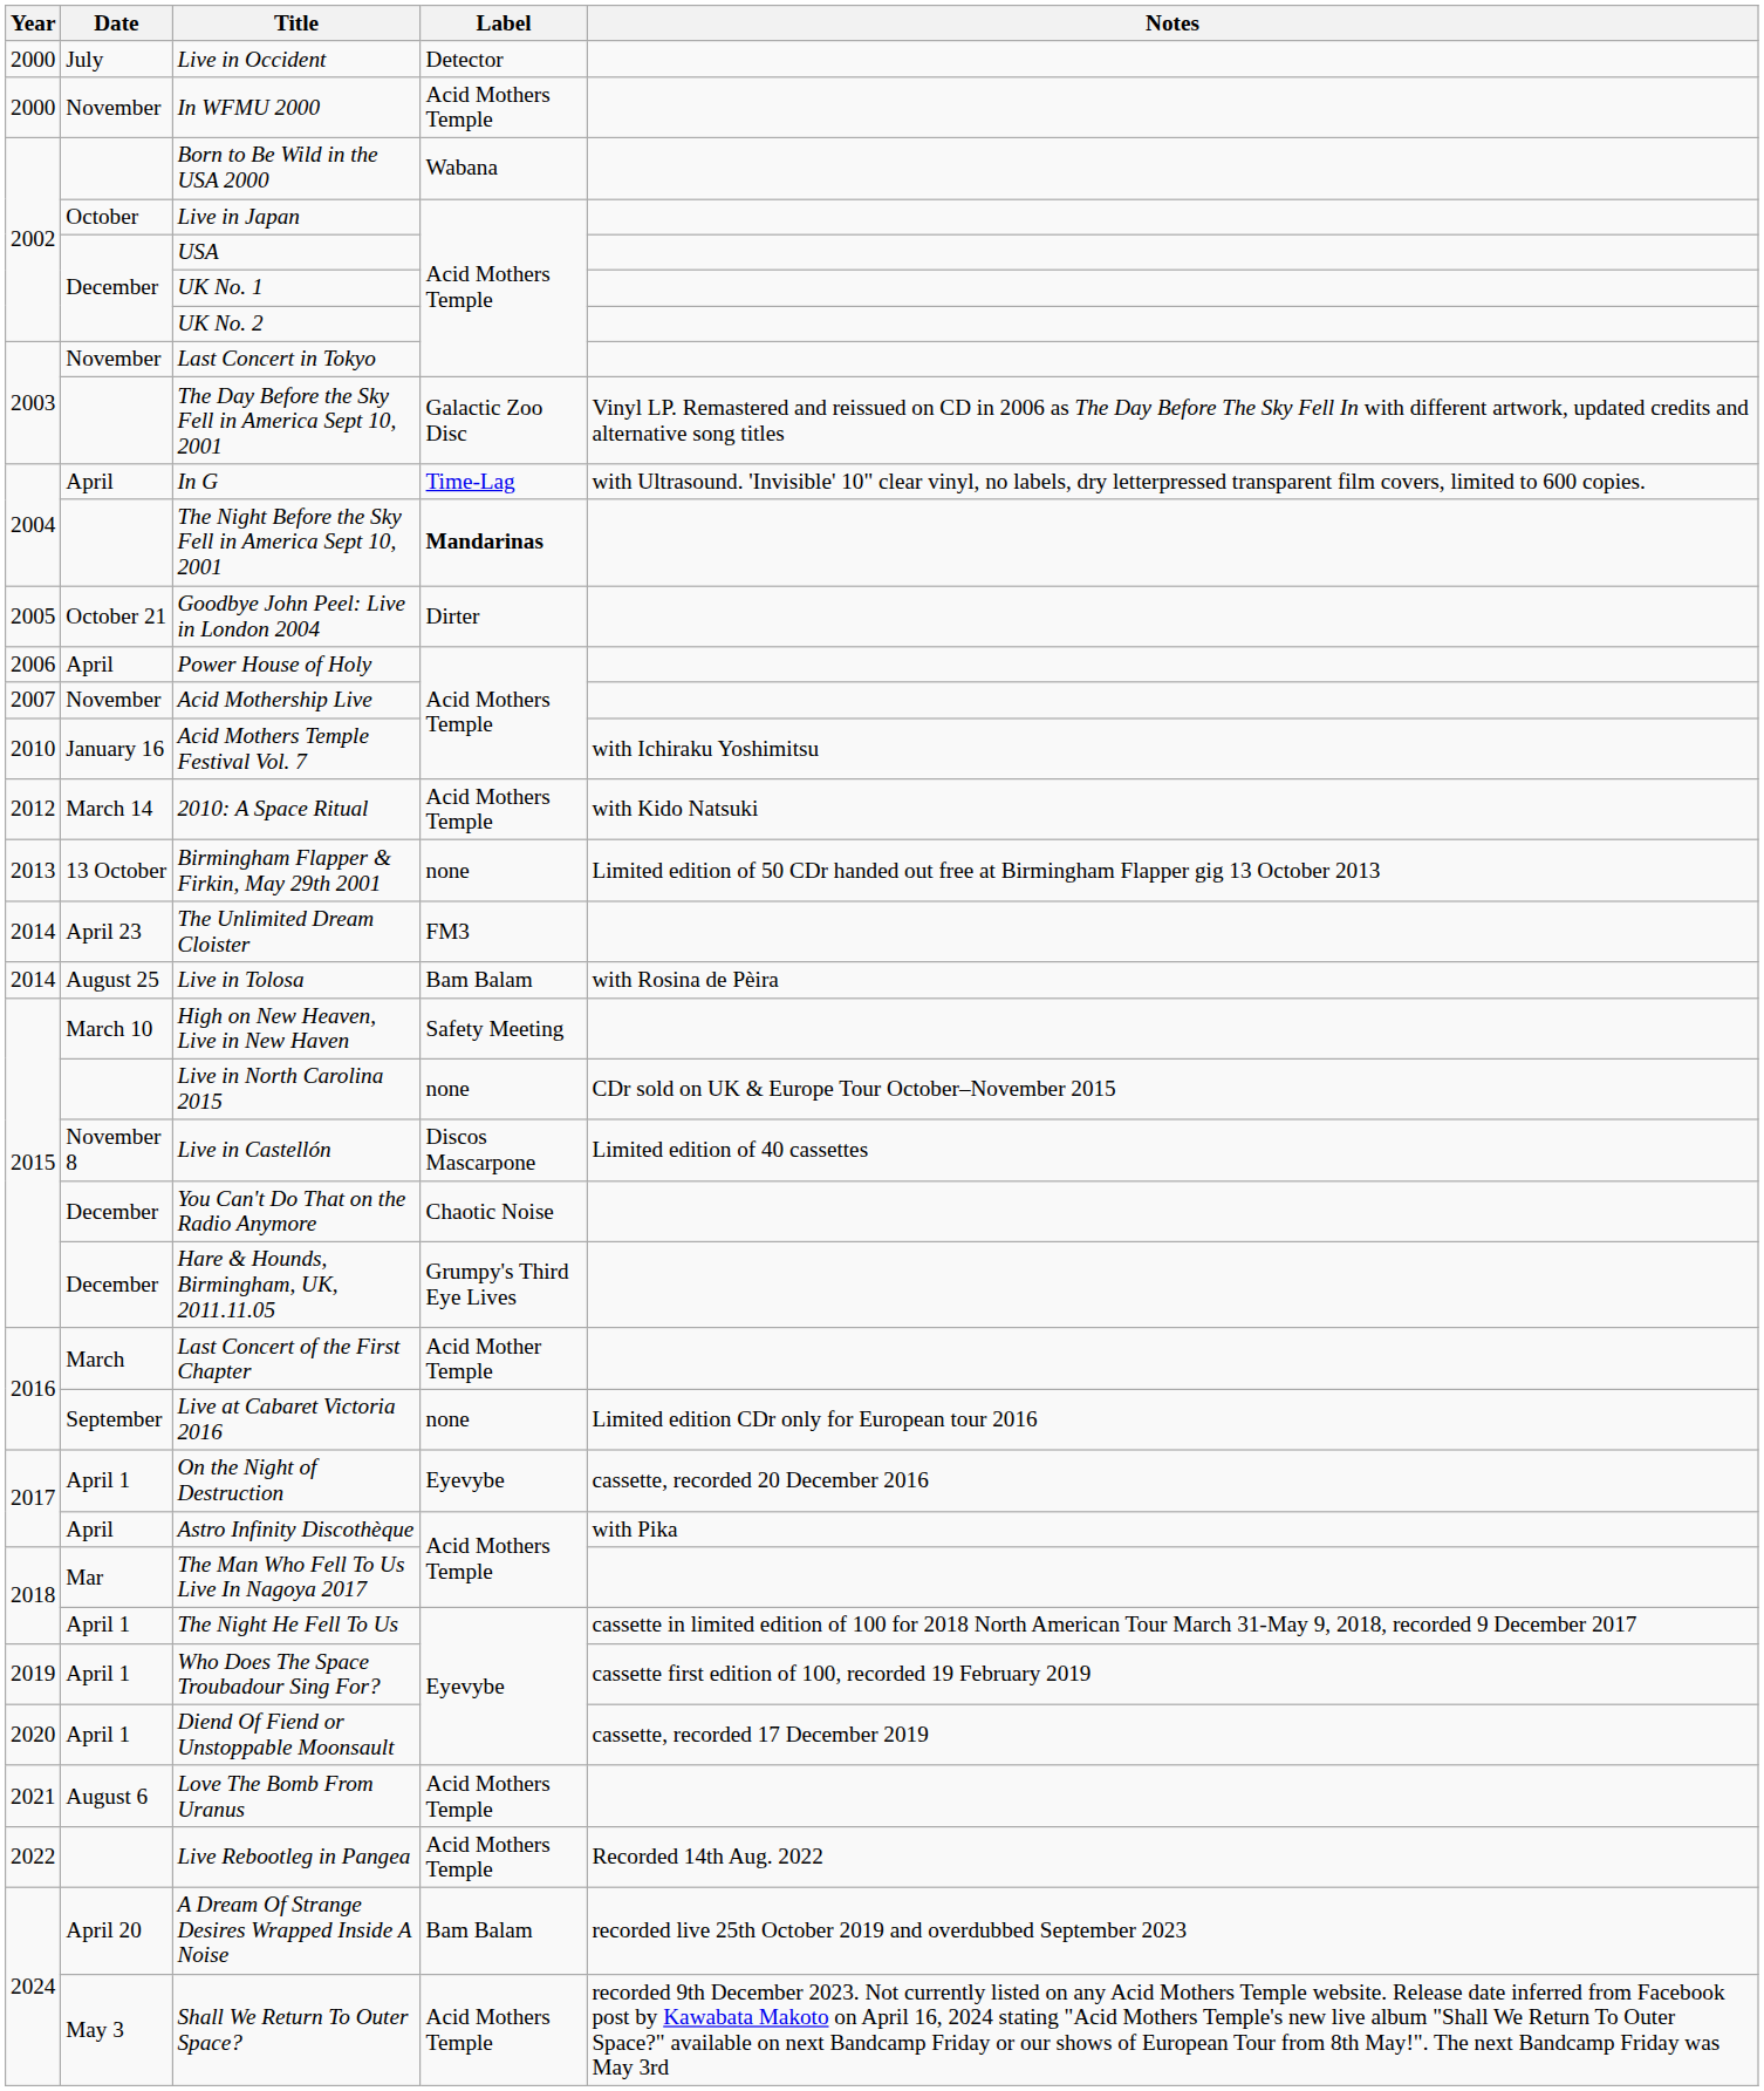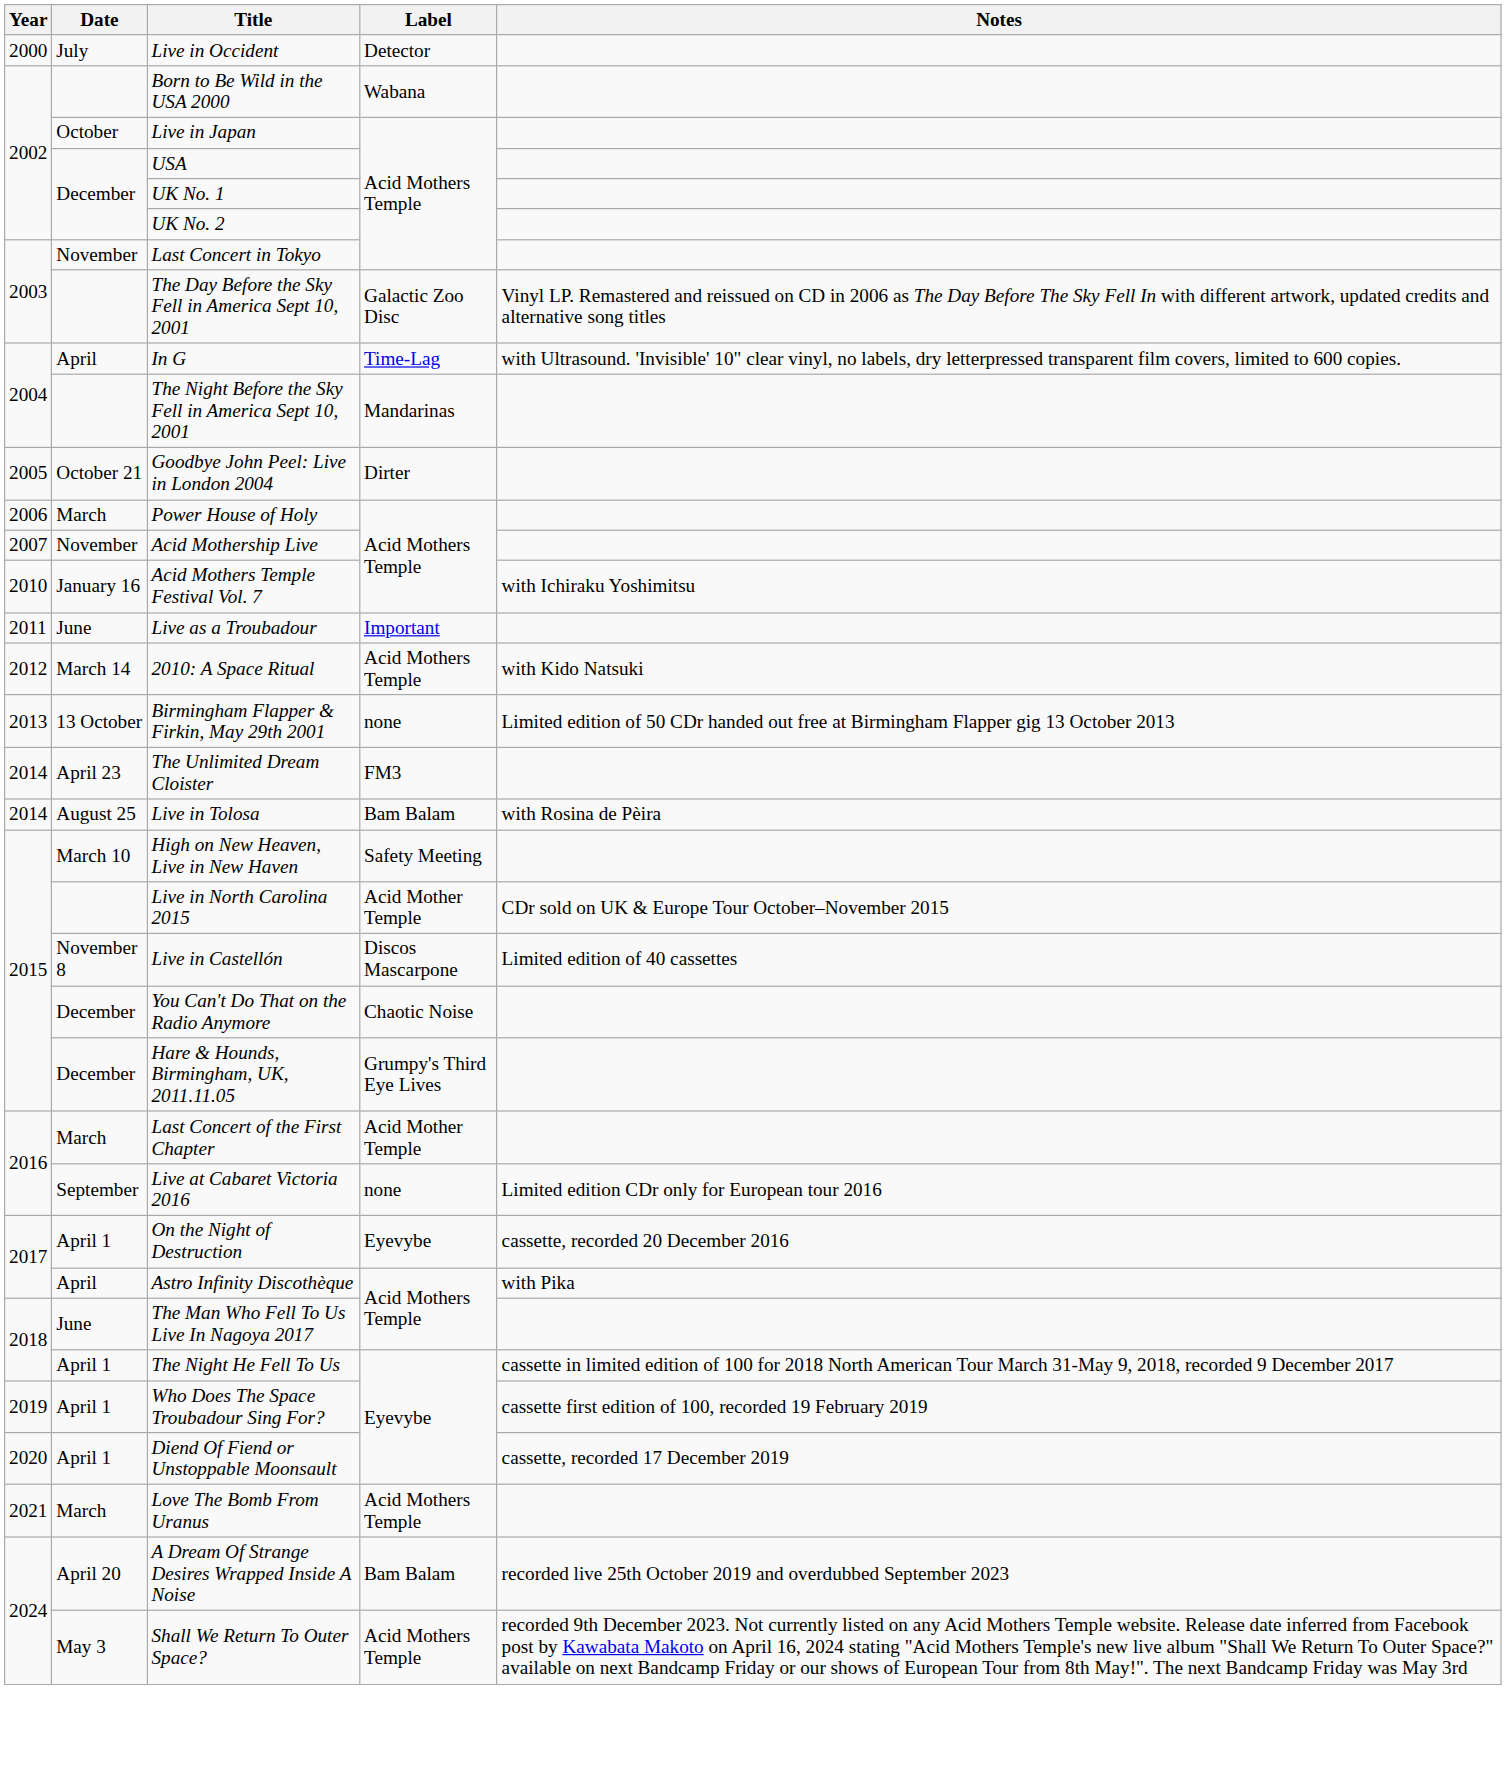 <table class="wikitable">
 <tr>
 <th>Year</th>
 <th>Date</th>
 <th>Title</th>
 <th>Label</th>
 <th>Notes</th>
 </tr>
 <tr>
 <td>2000</td>
 <td>July</td>
 <td><em>Live in Occident</em></td>
 <td>Detector</td>
-<td></td>
-</tr>
-<tr>
-<td>2000</td>
-<td>November</td>
-<td><em>In WFMU 2000</em></td>
-<td>Acid Mothers Temple</td>
 <td></td>
 </tr>
 <tr>
 <td rowspan=5>2002</td>
 <td></td>
 <td><em>Born to Be Wild in the USA 2000</em></td>
 <td>Wabana</td>
 <td></td>
 </tr>
 <tr>
 <td>October</td>
 <td><em>Live in Japan</em></td>
 <td rowspan=5>Acid Mothers Temple</td>
 <td></td>
 </tr>
 <tr>
 <td rowspan=3>December</td>
 <td><em>USA</em></td>
 <td></td>
 </tr>
 <tr>
 <td><em>UK No. 1</em></td>
 <td></td>
 </tr>
 <tr>
 <td><em>UK No. 2</em></td>
 <td></td>
 </tr>
 <tr>
 <td rowspan=2>2003</td>
 <td>November</td>
 <td><em>Last Concert in Tokyo</em></td>
 <td></td>
 </tr>
 <tr>
 <td></td>
 <td><em>The Day Before the Sky Fell in America Sept 10, 2001</em></td>
 <td>Galactic Zoo Disc</td>
 <td>Vinyl LP. Remastered and reissued on CD in 2006 as <em>The Day Before The Sky Fell In</em> with different artwork, updated credits and alternative song titles</td>
 </tr>
 <tr>
 <td rowspan=2>2004</td>
 <td>April</td>
 <td><em>In G</em></td>
 <td><a href='#'>Time-Lag</a></td>
 <td>with Ultrasound. 'Invisible' 10" clear vinyl, no labels, dry letterpressed transparent film covers, limited to 600 copies.</td>
 </tr>
 <tr>
 <td></td>
 <td><em>The Night Before the Sky Fell in America Sept 10, 2001</em></td>
-<td><strong>Mandarinas</strong></td>
+<td>Mandarinas</td>
 <td></td>
 </tr>
 <tr>
 <td>2005</td>
 <td>October 21</td>
 <td><em>Goodbye John Peel: Live in London 2004</em></td>
 <td>Dirter</td>
 <td></td>
 </tr>
 <tr>
 <td>2006</td>
-<td>April</td>
+<td>March</td>
 <td><em>Power House of Holy</em></td>
 <td rowspan=3>Acid Mothers Temple</td>
 <td></td>
 </tr>
 <tr>
 <td>2007</td>
 <td>November</td>
 <td><em>Acid Mothership Live</em></td>
 <td></td>
 </tr>
 <tr>
 <td>2010</td>
 <td>January 16</td>
 <td><em>Acid Mothers Temple Festival Vol. 7</em></td>
 <td>with Ichiraku Yoshimitsu</td>
+</tr>
+<tr>
+<td>2011</td>
+<td>June</td>
+<td><em>Live as a Troubadour</em></td>
+<td><a href='#'>Important</a></td>
+<td></td>
 </tr>
 <tr>
 <td>2012</td>
 <td>March 14</td>
 <td><em>2010: A Space Ritual</em></td>
 <td>Acid Mothers Temple</td>
 <td>with Kido Natsuki</td>
 </tr>
 <tr>
 <td>2013</td>
 <td>13 October</td>
 <td><em>Birmingham Flapper & Firkin, May 29th 2001</em></td>
 <td>none</td>
 <td>Limited edition of 50 CDr handed out free at Birmingham Flapper gig 13 October 2013</td>
 </tr>
 <tr>
 <td>2014</td>
 <td>April 23</td>
 <td><em>The Unlimited Dream Cloister</em></td>
 <td>FM3</td>
 <td></td>
 </tr>
 <tr>
 <td>2014</td>
 <td>August 25</td>
 <td><em>Live in Tolosa</em></td>
 <td>Bam Balam</td>
 <td>with Rosina de Pèira</td>
 </tr>
 <tr>
 <td rowspan=5>2015</td>
 <td>March 10</td>
 <td><em>High on New Heaven, Live in New Haven</em></td>
 <td>Safety Meeting</td>
 <td></td>
 </tr>
 <tr>
 <td></td>
 <td><em>Live in North Carolina 2015</em></td>
-<td>none</td>
+<td>Acid Mother Temple</td>
 <td>CDr sold on UK & Europe Tour October–November 2015</td>
 </tr>
 <tr>
 <td>November 8</td>
 <td><em>Live in Castellón</em></td>
 <td>Discos Mascarpone</td>
 <td>Limited edition of 40 cassettes </td>
 </tr>
 <tr>
 <td>December</td>
 <td><em>You Can't Do That on the Radio Anymore</em></td>
 <td>Chaotic Noise</td>
 <td></td>
 </tr>
 <tr>
 <td>December</td>
 <td><em>Hare & Hounds, Birmingham, UK, 2011.11.05</em></td>
 <td>Grumpy's Third Eye Lives</td>
 <td></td>
 </tr>
 <tr>
 <td rowspan=2>2016</td>
 <td>March</td>
 <td><em>Last Concert of the First Chapter</em></td>
 <td>Acid Mother Temple</td>
 <td></td>
 </tr>
 <tr>
 <td>September</td>
 <td><em>Live at Cabaret Victoria 2016</em></td>
 <td>none</td>
 <td>Limited edition CDr only for European tour 2016</td>
 </tr>
 <tr>
 <td rowspan=2>2017</td>
 <td>April 1</td>
 <td><em>On the Night of Destruction</em></td>
 <td>Eyevybe</td>
 <td>cassette, recorded 20 December 2016</td>
 </tr>
 <tr>
 <td>April</td>
 <td><em>Astro Infinity Discothèque</em></td>
 <td rowspan=2>Acid Mothers Temple</td>
 <td>with Pika</td>
 </tr>
 <tr>
 <td rowspan=2>2018</td>
-<td>Mar</td>
+<td>June</td>
 <td><em>The Man Who Fell To Us Live In Nagoya 2017</em> </td>
 <td></td>
 </tr>
 <tr>
 <td>April 1</td>
 <td><em>The Night He Fell To Us</em></td>
 <td rowspan=3>Eyevybe</td>
 <td>cassette in limited edition of 100 for 2018 North American Tour March 31-May 9, 2018, recorded 9 December 2017</td>
 </tr>
 <tr>
 <td>2019</td>
 <td>April 1</td>
 <td><em>Who Does The Space Troubadour Sing For?</em></td>
 <td>cassette first edition of 100, recorded 19 February 2019</td>
 </tr>
 <tr>
 <td>2020</td>
 <td>April 1</td>
 <td><em>Diend Of Fiend or Unstoppable Moonsault</em></td>
 <td>cassette, recorded 17 December 2019</td>
 </tr>
 <tr>
 <td>2021</td>
-<td>August 6</td>
+<td>March</td>
 <td><em>Love The Bomb From Uranus</em> </td>
 <td>Acid Mothers Temple</td>
-</tr>
-<tr>
-<td>2022</td>
-<td></td>
-<td><em>Live Rebootleg in Pangea</em> </td>
-<td>Acid Mothers Temple</td>
-<td>Recorded 14th Aug. 2022</td>
 </tr>
 <tr>
 <td rowspan=2>2024</td>
 <td>April 20</td>
 <td><em>A Dream Of Strange Desires Wrapped Inside A Noise</em></td>
 <td>Bam Balam</td>
 <td>recorded live 25th October 2019 and overdubbed September 2023</td>
 </tr>
 <tr>
 <td>May 3</td>
 <td><em>Shall We Return To Outer Space?</em></td>
 <td>Acid Mothers Temple</td>
 <td>recorded 9th December 2023. Not currently listed on any Acid Mothers Temple website. Release date inferred from Facebook post by <a href='#'>Kawabata Makoto</a> on April 16, 2024 stating "Acid Mothers Temple's new live album "Shall We Return To Outer Space?" available on next Bandcamp Friday or our shows of European Tour from 8th May!". The next Bandcamp Friday was May 3rd</td>
 </tr>
 </table>
